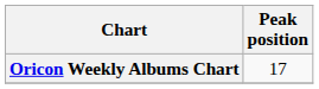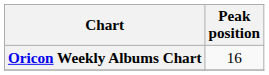 <table class="wikitable plainrowheaders" style="text-align:center;">
 <tr>
 <th>Chart</th>
 <th>Peak<br>position</th>
 </tr>
 <tr>
 <th scope="row"><a href='#'>Oricon</a> Weekly Albums Chart</th>
-<td style="text-align:center;">17</td>
+<td style="text-align:center;">16</td>
 </tr>
 <tr>
 </tr>
 </table>
